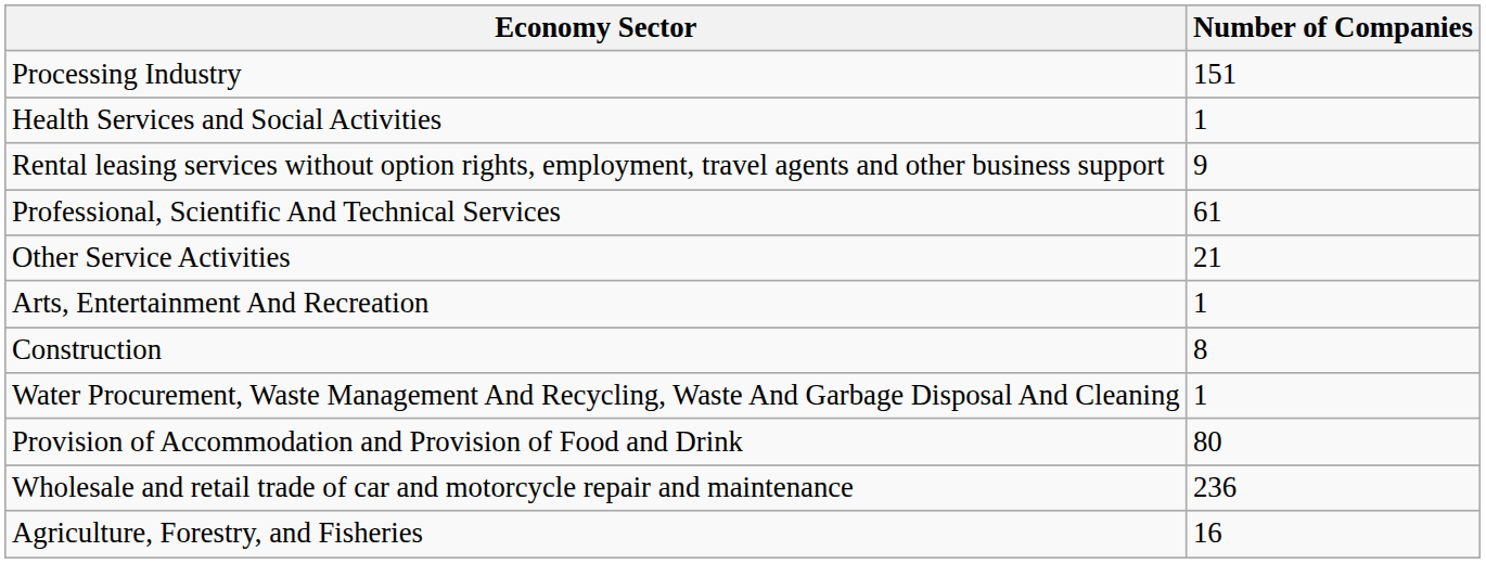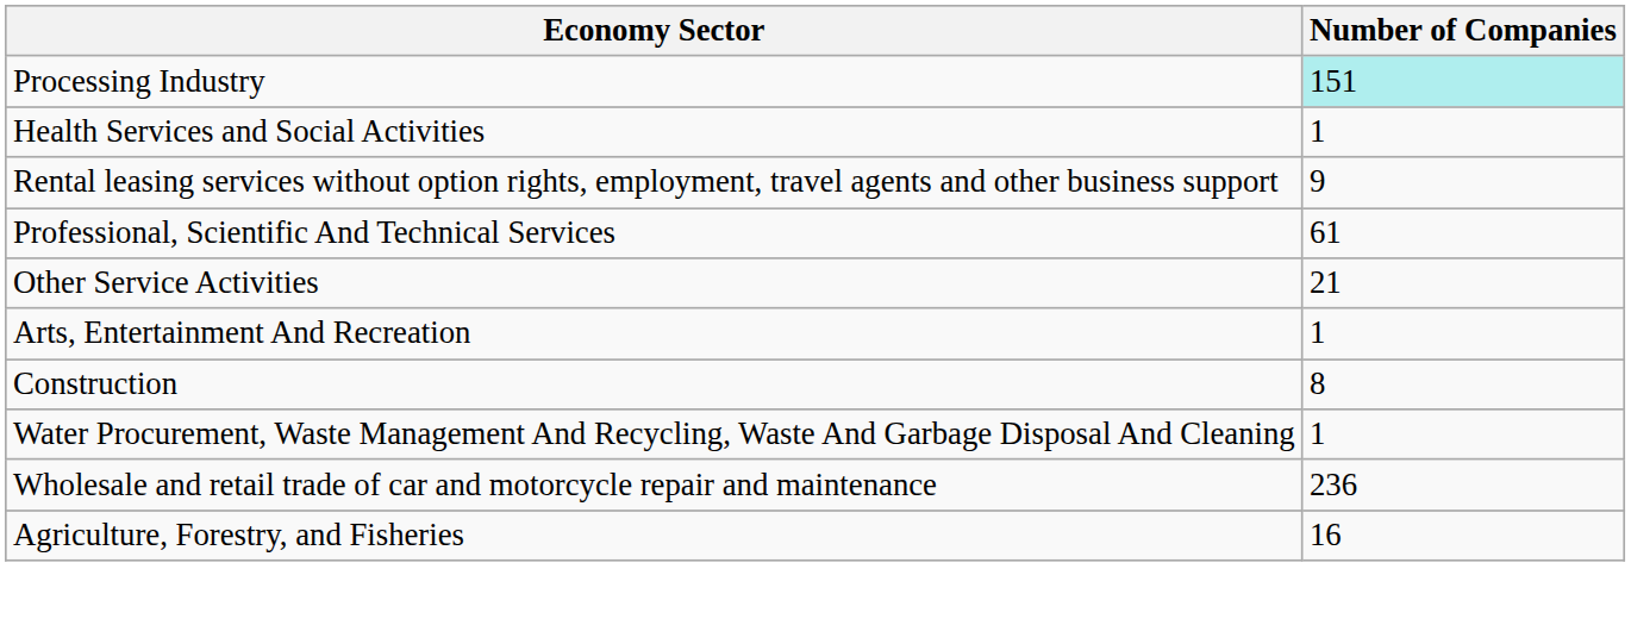 <table class="wikitable">
 <tr>
 <th>Economy Sector</th>
 <th>Number of Companies</th>
 </tr>
 <tr>
 <td>Processing Industry</td>
-<td>151</td>
+<td style="background: paleturquoise;">151</td>
 </tr>
 <tr>
 <td>Health Services and Social Activities</td>
 <td>1</td>
 </tr>
 <tr>
 <td>Rental leasing services without option rights, employment, travel agents and other business support</td>
 <td>9</td>
 </tr>
 <tr>
 <td>Professional, Scientific And Technical Services</td>
 <td>61</td>
 </tr>
 <tr>
 <td>Other Service Activities</td>
 <td>21</td>
 </tr>
 <tr>
 <td>Arts, Entertainment And Recreation</td>
 <td>1</td>
 </tr>
 <tr>
 <td>Construction</td>
 <td>8</td>
 </tr>
 <tr>
 <td>Water Procurement, Waste Management And Recycling, Waste And Garbage Disposal And Cleaning</td>
 <td>1</td>
 </tr>
 <tr>
-<td>Provision of Accommodation and Provision of Food and Drink</td>
-<td>80</td>
-</tr>
-<tr>
 <td>Wholesale and retail trade of car and motorcycle repair and maintenance</td>
 <td>236</td>
 </tr>
 <tr>
 <td>Agriculture, Forestry, and Fisheries</td>
 <td>16</td>
 </tr>
 </table>
